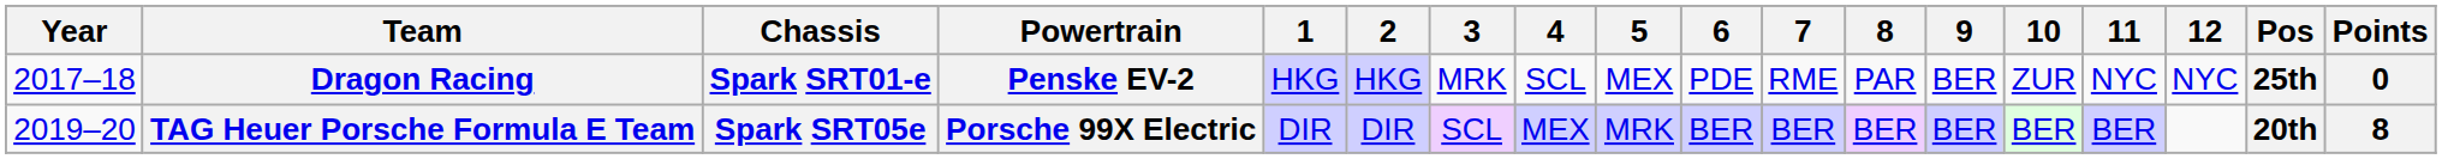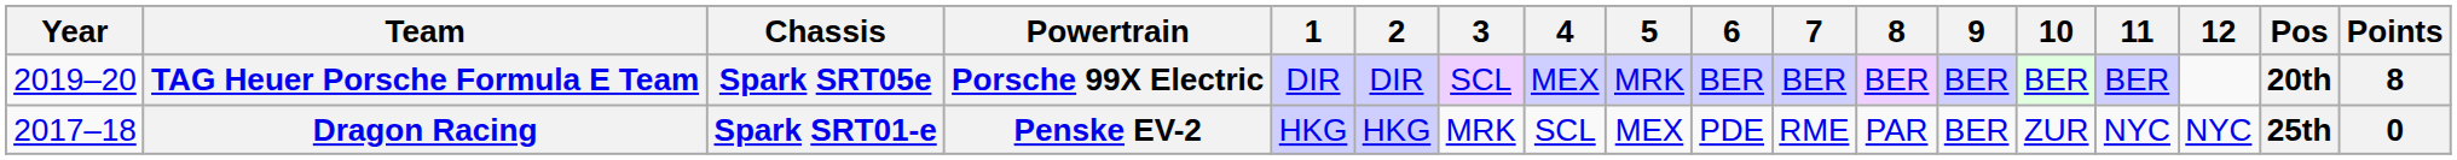 <table class="wikitable" style="text-align:center; font-size:85%">
 <tr>
 <th>Year</th>
 <th>Team</th>
 <th>Chassis</th>
 <th>Powertrain</th>
 <th>1</th>
 <th>2</th>
 <th>3</th>
 <th>4</th>
 <th>5</th>
 <th>6</th>
 <th>7</th>
 <th>8</th>
 <th>9</th>
 <th>10</th>
 <th>11</th>
 <th>12</th>
 <th>Pos</th>
 <th>Points</th>
 </tr>
 <tr>
+<td nowrap><a href='#'>2019–20</a></td>
+<th nowrap><a href='#'>TAG Heuer Porsche Formula E Team</a></th>
+<th nowrap><a href='#'>Spark</a> <a href='#'>SRT05e</a></th>
+<th nowrap><a href='#'>Porsche</a> 99X Electric</th>
+<td style="background:#CFCFFF;"><a href='#'>DIR</a><br></td>
+<td style="background:#CFCFFF;"><a href='#'>DIR</a><br></td>
+<td style="background:#EFCFFF;"><a href='#'>SCL</a><br></td>
+<td style="background:#CFCFFF;"><a href='#'>MEX</a><br></td>
+<td style="background:#CFCFFF;"><a href='#'>MRK</a><br></td>
+<td style="background:#CFCFFF;"><a href='#'>BER</a><br></td>
+<td style="background:#CFCFFF;"><a href='#'>BER</a><br></td>
+<td style="background:#EFCFFF;"><a href='#'>BER</a><br></td>
+<td style="background:#CFCFFF;"><a href='#'>BER</a><br></td>
+<td style="background:#DFFFDF;"><a href='#'>BER</a><br></td>
+<td style="background:#CFCFFF;"><a href='#'>BER</a><br></td>
+<td></td>
+<th>20th</th>
+<th>8</th>
+</tr>
+<tr>
 <td nowrap><a href='#'>2017–18</a></td>
 <th nowrap><a href='#'>Dragon Racing</a></th>
 <th nowrap><a href='#'>Spark</a> <a href='#'>SRT01-e</a></th>
 <th nowrap><a href='#'>Penske</a> EV-2</th>
 <td style="background:#CFCFFF;"><a href='#'>HKG</a><br></td>
 <td style="background:#CFCFFF;"><a href='#'>HKG</a><br></td>
 <td><a href='#'>MRK</a></td>
 <td><a href='#'>SCL</a></td>
 <td><a href='#'>MEX</a></td>
 <td><a href='#'>PDE</a></td>
 <td><a href='#'>RME</a></td>
 <td><a href='#'>PAR</a></td>
 <td><a href='#'>BER</a></td>
 <td><a href='#'>ZUR</a></td>
 <td><a href='#'>NYC</a></td>
 <td><a href='#'>NYC</a></td>
 <th>25th</th>
 <th>0</th>
 </tr>
-<tr>
-<td nowrap><a href='#'>2019–20</a></td>
-<th nowrap><a href='#'>TAG Heuer Porsche Formula E Team</a></th>
-<th nowrap><a href='#'>Spark</a> <a href='#'>SRT05e</a></th>
-<th nowrap><a href='#'>Porsche</a> 99X Electric</th>
-<td style="background:#CFCFFF;"><a href='#'>DIR</a><br></td>
-<td style="background:#CFCFFF;"><a href='#'>DIR</a><br></td>
-<td style="background:#EFCFFF;"><a href='#'>SCL</a><br></td>
-<td style="background:#CFCFFF;"><a href='#'>MEX</a><br></td>
-<td style="background:#CFCFFF;"><a href='#'>MRK</a><br></td>
-<td style="background:#CFCFFF;"><a href='#'>BER</a><br></td>
-<td style="background:#CFCFFF;"><a href='#'>BER</a><br></td>
-<td style="background:#EFCFFF;"><a href='#'>BER</a><br></td>
-<td style="background:#CFCFFF;"><a href='#'>BER</a><br></td>
-<td style="background:#DFFFDF;"><a href='#'>BER</a><br></td>
-<td style="background:#CFCFFF;"><a href='#'>BER</a><br></td>
-<td></td>
-<th>20th</th>
-<th>8</th>
-</tr>
 </table>
